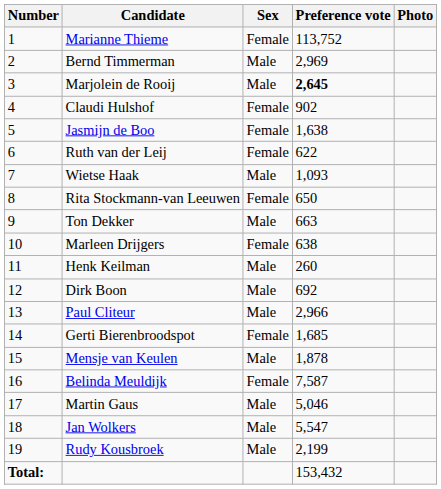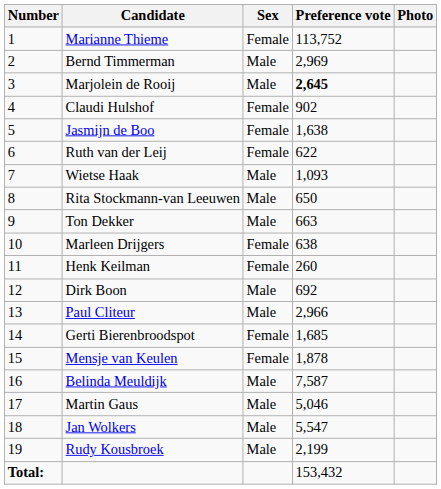 <table class="wikitable vatop">
 <tr>
 <th>Number</th>
 <th>Candidate</th>
 <th>Sex</th>
 <th>Preference vote</th>
 <th>Photo</th>
 </tr>
 <tr>
 <td>1</td>
 <td><a href='#'>Marianne Thieme</a></td>
 <td>Female</td>
 <td>113,752</td>
 <td></td>
 </tr>
 <tr>
 <td>2</td>
 <td>Bernd Timmerman</td>
 <td>Male</td>
 <td>2,969</td>
 <td></td>
 </tr>
 <tr>
 <td>3</td>
 <td>Marjolein de Rooij</td>
 <td>Male</td>
 <td><strong>2,645</strong></td>
 <td></td>
 </tr>
 <tr>
 <td>4</td>
 <td>Claudi Hulshof</td>
 <td>Female</td>
 <td>902</td>
 <td></td>
 </tr>
 <tr>
 <td>5</td>
 <td><a href='#'>Jasmijn de Boo</a></td>
 <td>Female</td>
 <td>1,638</td>
 <td></td>
 </tr>
 <tr>
 <td>6</td>
 <td>Ruth van der Leij</td>
 <td>Female</td>
 <td>622</td>
 <td></td>
 </tr>
 <tr>
 <td>7</td>
 <td>Wietse Haak</td>
 <td>Male</td>
 <td>1,093</td>
 <td></td>
 </tr>
 <tr>
 <td>8</td>
 <td>Rita Stockmann-van Leeuwen</td>
-<td>Female</td>
+<td>Male</td>
 <td>650</td>
 <td></td>
 </tr>
 <tr>
 <td>9</td>
 <td>Ton Dekker</td>
 <td>Male</td>
 <td>663</td>
 <td></td>
 </tr>
 <tr>
 <td>10</td>
 <td>Marleen Drijgers</td>
 <td>Female</td>
 <td>638</td>
 <td></td>
 </tr>
 <tr>
 <td>11</td>
 <td>Henk Keilman</td>
-<td>Male</td>
+<td>Female</td>
 <td>260</td>
 <td></td>
 </tr>
 <tr>
 <td>12</td>
 <td>Dirk Boon</td>
 <td>Male</td>
 <td>692</td>
 <td></td>
 </tr>
 <tr>
 <td>13</td>
 <td><a href='#'>Paul Cliteur</a></td>
 <td>Male</td>
 <td>2,966</td>
 <td></td>
 </tr>
 <tr>
 <td>14</td>
 <td>Gerti Bierenbroodspot</td>
 <td>Female</td>
 <td>1,685</td>
 <td></td>
 </tr>
 <tr>
 <td>15</td>
 <td><a href='#'>Mensje van Keulen</a></td>
-<td>Male</td>
+<td>Female</td>
 <td>1,878</td>
 <td></td>
 </tr>
 <tr>
 <td>16</td>
 <td><a href='#'>Belinda Meuldijk</a></td>
-<td>Female</td>
+<td>Male</td>
 <td>7,587</td>
 <td></td>
 </tr>
 <tr>
 <td>17</td>
 <td>Martin Gaus</td>
 <td>Male</td>
 <td>5,046</td>
 <td></td>
 </tr>
 <tr>
 <td>18</td>
 <td><a href='#'>Jan Wolkers</a></td>
 <td>Male</td>
 <td>5,547</td>
 <td></td>
 </tr>
 <tr>
 <td>19</td>
 <td><a href='#'>Rudy Kousbroek</a></td>
 <td>Male</td>
 <td>2,199</td>
 <td></td>
 </tr>
 <tr>
 <td><strong>Total:</strong></td>
 <td></td>
 <td></td>
 <td>153,432</td>
 <td></td>
 </tr>
 </table>
